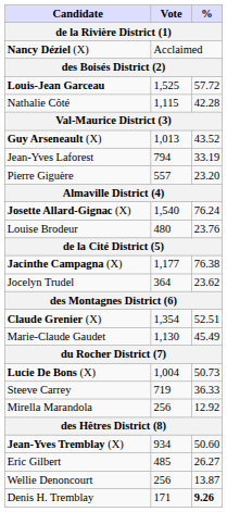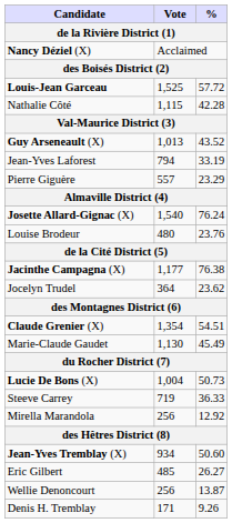 <table class="wikitable">
 <tr>
 <th style="background:#ddf; width:200px;">Candidate</th>
 <th style="background:#ddf; width:50px;">Vote</th>
 <th style="background:#ddf; width:30px;">%</th>
 </tr>
 <tr>
 <th colspan="3">de la Rivière District (1)</th>
 </tr>
 <tr>
 <td><strong>Nancy Déziel</strong> (X)</td>
 <td colspan="2">Acclaimed</td>
 </tr>
 <tr>
 <th colspan="3">des Boisés District (2)</th>
 </tr>
 <tr>
 <td><strong>Louis-Jean Garceau</strong></td>
 <td>1,525</td>
 <td>57.72</td>
 </tr>
 <tr>
 <td>Nathalie Côté</td>
 <td>1,115</td>
 <td>42.28</td>
 </tr>
 <tr>
 <th colspan="3">Val-Maurice District (3)</th>
 </tr>
 <tr>
 <td><strong>Guy Arseneault</strong> (X)</td>
 <td>1,013</td>
 <td>43.52</td>
 </tr>
 <tr>
 <td>Jean-Yves Laforest</td>
 <td>794</td>
 <td>33.19</td>
 </tr>
 <tr>
 <td>Pierre Giguère</td>
 <td>557</td>
-<td>23.20</td>
+<td>23.29</td>
 </tr>
 <tr>
 <th colspan="3">Almaville District (4)</th>
 </tr>
 <tr>
 <td><strong>Josette Allard-Gignac</strong> (X)</td>
 <td>1,540</td>
 <td>76.24</td>
 </tr>
 <tr>
 <td>Louise Brodeur</td>
 <td>480</td>
 <td>23.76</td>
 </tr>
 <tr>
 <th colspan="3">de la Cité District (5)</th>
 </tr>
 <tr>
 <td><strong>Jacinthe Campagna</strong> (X)</td>
 <td>1,177</td>
 <td>76.38</td>
 </tr>
 <tr>
 <td>Jocelyn Trudel</td>
 <td>364</td>
 <td>23.62</td>
 </tr>
 <tr>
 <th colspan="3">des Montagnes District (6)</th>
 </tr>
 <tr>
 <td><strong>Claude Grenier</strong> (X)</td>
 <td>1,354</td>
-<td>52.51</td>
+<td>54.51</td>
 </tr>
 <tr>
 <td>Marie-Claude Gaudet</td>
 <td>1,130</td>
 <td>45.49</td>
 </tr>
 <tr>
 <th colspan="3">du Rocher District (7)</th>
 </tr>
 <tr>
 <td><strong>Lucie De Bons</strong> (X)</td>
 <td>1,004</td>
 <td>50.73</td>
 </tr>
 <tr>
 <td>Steeve Carrey</td>
 <td>719</td>
 <td>36.33</td>
 </tr>
 <tr>
 <td>Mirella Marandola</td>
 <td>256</td>
 <td>12.92</td>
 </tr>
 <tr>
 <th colspan="3">des Hêtres District (8)</th>
 </tr>
 <tr>
 <td><strong>Jean-Yves Tremblay</strong> (X)</td>
 <td>934</td>
 <td>50.60</td>
 </tr>
 <tr>
 <td>Eric Gilbert</td>
 <td>485</td>
 <td>26.27</td>
 </tr>
 <tr>
 <td>Wellie Denoncourt</td>
 <td>256</td>
 <td>13.87</td>
 </tr>
 <tr>
 <td>Denis H. Tremblay</td>
 <td>171</td>
-<td><strong>9.26</strong></td>
+<td>9.26</td>
 </tr>
 </table>
